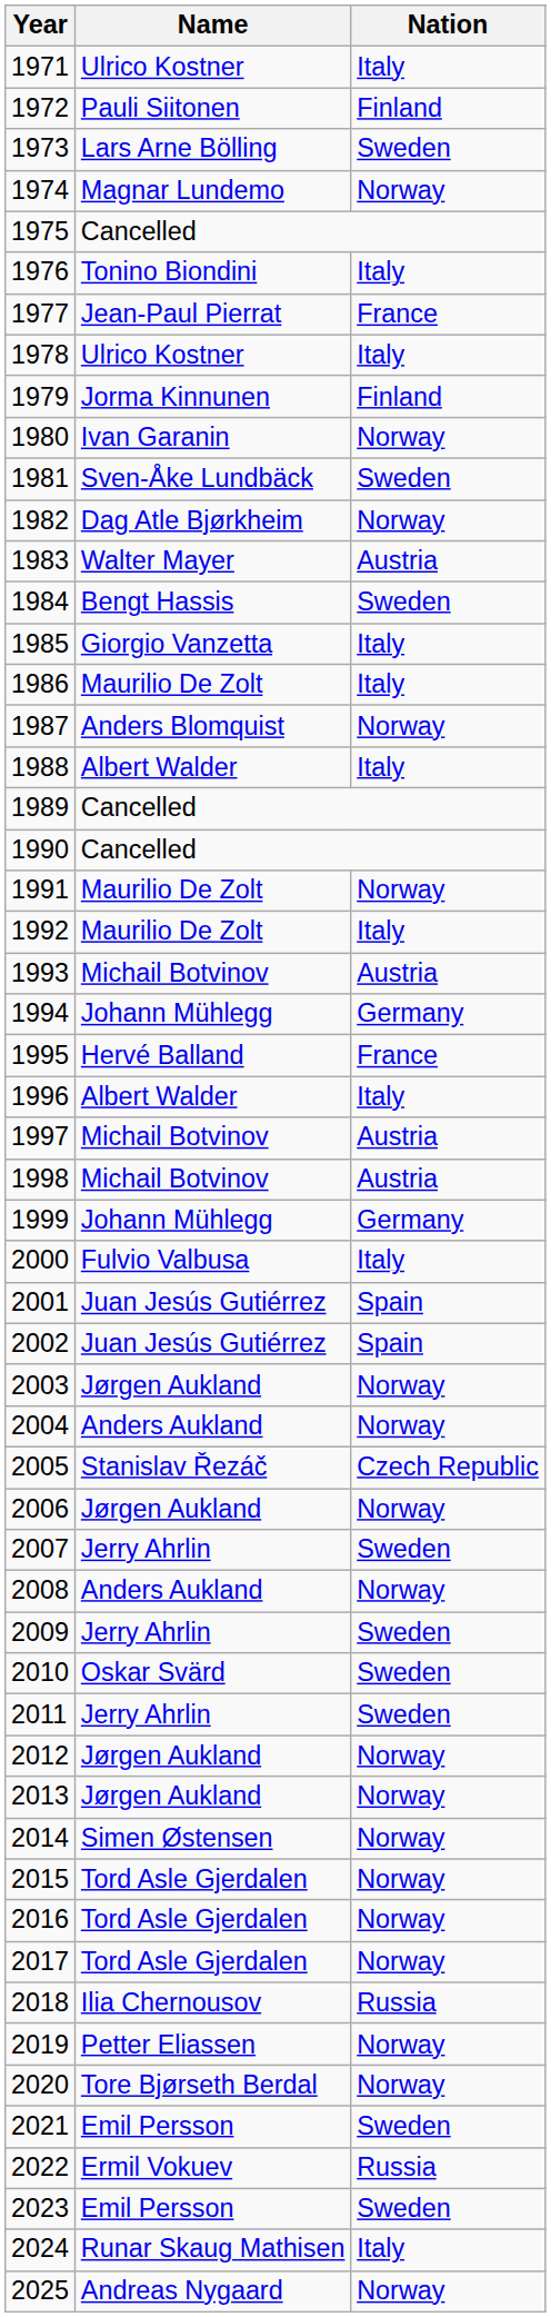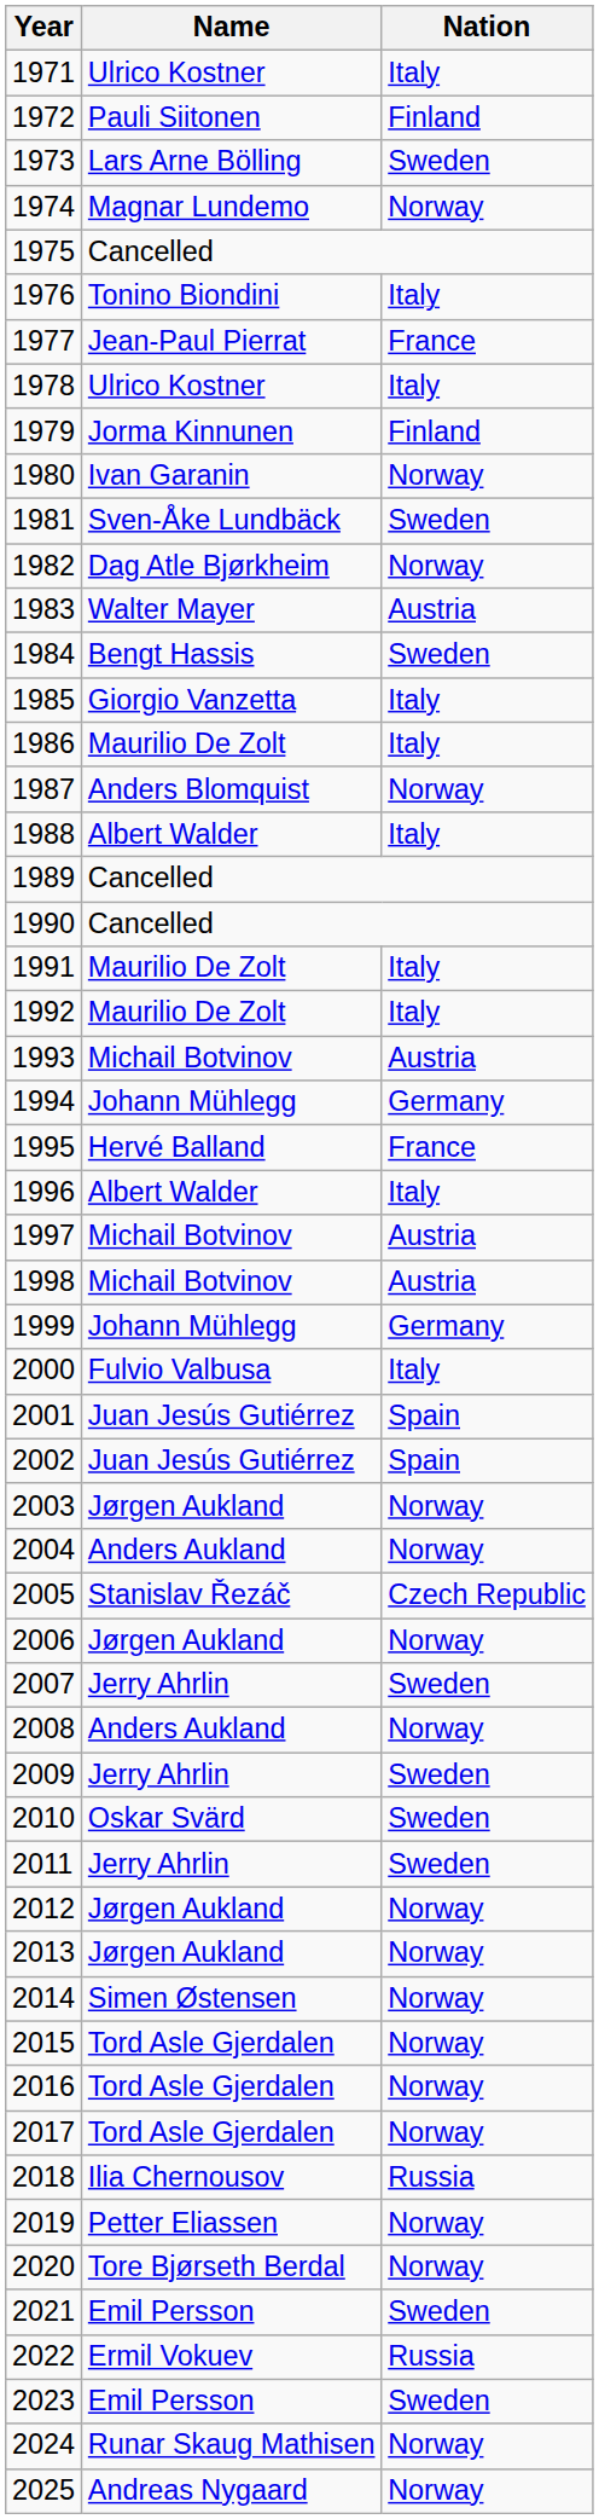 <table class="wikitable sortable">
 <tr>
 <th>Year</th>
 <th>Name</th>
 <th>Nation</th>
 </tr>
 <tr>
 <td>1971</td>
 <td><a href='#'>Ulrico Kostner</a></td>
 <td> <a href='#'>Italy</a></td>
 </tr>
 <tr>
 <td>1972</td>
 <td><a href='#'>Pauli Siitonen</a></td>
 <td> <a href='#'>Finland</a></td>
 </tr>
 <tr>
 <td>1973</td>
 <td><a href='#'>Lars Arne Bölling</a></td>
 <td> <a href='#'>Sweden</a></td>
 </tr>
 <tr>
 <td>1974</td>
 <td><a href='#'>Magnar Lundemo</a></td>
 <td> <a href='#'>Norway</a></td>
 </tr>
 <tr>
 <td>1975</td>
 <td colspan=3>Cancelled</td>
 </tr>
 <tr>
 <td>1976</td>
 <td><a href='#'>Tonino Biondini</a></td>
 <td> <a href='#'>Italy</a></td>
 </tr>
 <tr>
 <td>1977</td>
 <td><a href='#'>Jean-Paul Pierrat</a></td>
 <td> <a href='#'>France</a></td>
 </tr>
 <tr>
 <td>1978</td>
 <td><a href='#'>Ulrico Kostner</a></td>
 <td> <a href='#'>Italy</a></td>
 </tr>
 <tr>
 <td>1979</td>
 <td><a href='#'>Jorma Kinnunen</a></td>
 <td> <a href='#'>Finland</a></td>
 </tr>
 <tr>
 <td>1980</td>
 <td><a href='#'>Ivan Garanin</a></td>
 <td> <a href='#'>Norway</a></td>
 </tr>
 <tr>
 <td>1981</td>
 <td><a href='#'>Sven-Åke Lundbäck</a></td>
 <td> <a href='#'>Sweden</a></td>
 </tr>
 <tr 0>
 <td>1982</td>
 <td><a href='#'>Dag Atle Bjørkheim</a></td>
 <td> <a href='#'>Norway</a></td>
 </tr>
 <tr>
 <td>1983</td>
 <td><a href='#'>Walter Mayer</a></td>
 <td> <a href='#'>Austria</a></td>
 </tr>
 <tr>
 <td>1984</td>
 <td><a href='#'>Bengt Hassis</a></td>
 <td> <a href='#'>Sweden</a></td>
 </tr>
 <tr>
 <td>1985</td>
 <td><a href='#'>Giorgio Vanzetta</a></td>
 <td> <a href='#'>Italy</a></td>
 </tr>
 <tr>
 <td>1986</td>
 <td><a href='#'>Maurilio De Zolt</a></td>
 <td> <a href='#'>Italy</a></td>
 </tr>
 <tr>
 <td>1987</td>
 <td><a href='#'>Anders Blomquist</a></td>
 <td> <a href='#'>Norway</a></td>
 </tr>
 <tr>
 <td valign=top>1988</td>
 <td><a href='#'>Albert Walder</a></td>
 <td> <a href='#'>Italy</a></td>
 </tr>
 <tr>
 <td>1989</td>
 <td colspan=3>Cancelled</td>
 </tr>
 <tr>
 <td>1990</td>
 <td colspan=3>Cancelled</td>
 </tr>
 <tr>
 <td>1991</td>
 <td><a href='#'>Maurilio De Zolt</a></td>
-<td> <a href='#'>Norway</a></td>
+<td> <a href='#'>Italy</a></td>
 </tr>
 <tr>
 <td>1992</td>
 <td><a href='#'>Maurilio De Zolt</a></td>
 <td> <a href='#'>Italy</a></td>
 </tr>
 <tr>
 <td>1993</td>
 <td><a href='#'>Michail Botvinov</a></td>
 <td> <a href='#'>Austria</a></td>
 </tr>
 <tr>
 <td>1994</td>
 <td><a href='#'>Johann Mühlegg</a></td>
 <td> <a href='#'>Germany</a></td>
 </tr>
 <tr>
 <td>1995</td>
 <td><a href='#'>Hervé Balland</a></td>
 <td> <a href='#'>France</a></td>
 </tr>
 <tr>
 <td>1996</td>
 <td><a href='#'>Albert Walder</a></td>
 <td> <a href='#'>Italy</a></td>
 </tr>
 <tr>
 <td>1997</td>
 <td><a href='#'>Michail Botvinov</a></td>
 <td> <a href='#'>Austria</a></td>
 </tr>
 <tr>
 <td>1998</td>
 <td><a href='#'>Michail Botvinov</a></td>
 <td> <a href='#'>Austria</a></td>
 </tr>
 <tr>
 <td>1999</td>
 <td><a href='#'>Johann Mühlegg</a></td>
 <td> <a href='#'>Germany</a></td>
 </tr>
 <tr>
 <td>2000</td>
 <td><a href='#'>Fulvio Valbusa</a></td>
 <td> <a href='#'>Italy</a></td>
 </tr>
 <tr>
 <td>2001</td>
 <td><a href='#'>Juan Jesús Gutiérrez</a></td>
 <td> <a href='#'>Spain</a></td>
 </tr>
 <tr>
 <td>2002</td>
 <td><a href='#'>Juan Jesús Gutiérrez</a></td>
 <td> <a href='#'>Spain</a></td>
 </tr>
 <tr>
 <td>2003</td>
 <td><a href='#'>Jørgen Aukland</a></td>
 <td> <a href='#'>Norway</a></td>
 </tr>
 <tr>
 <td>2004</td>
 <td><a href='#'>Anders Aukland</a></td>
 <td> <a href='#'>Norway</a></td>
 </tr>
 <tr>
 <td>2005</td>
 <td><a href='#'>Stanislav Řezáč</a></td>
 <td> <a href='#'>Czech Republic</a></td>
 </tr>
 <tr>
 <td>2006</td>
 <td><a href='#'>Jørgen Aukland</a></td>
 <td> <a href='#'>Norway</a></td>
 </tr>
 <tr>
 <td>2007</td>
 <td><a href='#'>Jerry Ahrlin</a></td>
 <td> <a href='#'>Sweden</a></td>
 </tr>
 <tr>
 <td>2008</td>
 <td><a href='#'>Anders Aukland</a></td>
 <td> <a href='#'>Norway</a></td>
 </tr>
 <tr>
 <td>2009</td>
 <td><a href='#'>Jerry Ahrlin</a></td>
 <td> <a href='#'>Sweden</a></td>
 </tr>
 <tr>
 <td>2010</td>
 <td><a href='#'>Oskar Svärd</a></td>
 <td> <a href='#'>Sweden</a></td>
 </tr>
 <tr>
 <td>2011</td>
 <td><a href='#'>Jerry Ahrlin</a></td>
 <td> <a href='#'>Sweden</a></td>
 </tr>
 <tr>
 <td>2012</td>
 <td><a href='#'>Jørgen Aukland</a></td>
 <td> <a href='#'>Norway</a></td>
 </tr>
 <tr>
 <td>2013</td>
 <td><a href='#'>Jørgen Aukland</a></td>
 <td> <a href='#'>Norway</a></td>
 </tr>
 <tr>
 <td>2014</td>
 <td><a href='#'>Simen Østensen</a></td>
 <td> <a href='#'>Norway</a></td>
 </tr>
 <tr>
 <td>2015</td>
 <td><a href='#'>Tord Asle Gjerdalen</a></td>
 <td> <a href='#'>Norway</a></td>
 </tr>
 <tr>
 <td>2016</td>
 <td><a href='#'>Tord Asle Gjerdalen</a></td>
 <td> <a href='#'>Norway</a></td>
 </tr>
 <tr>
 <td>2017</td>
 <td><a href='#'>Tord Asle Gjerdalen</a></td>
 <td> <a href='#'>Norway</a></td>
 </tr>
 <tr>
 <td>2018</td>
 <td><a href='#'>Ilia Chernousov</a></td>
 <td> <a href='#'>Russia</a></td>
 </tr>
 <tr>
 <td>2019</td>
 <td><a href='#'>Petter Eliassen</a></td>
 <td> <a href='#'>Norway</a></td>
 </tr>
 <tr>
 <td>2020</td>
 <td><a href='#'>Tore Bjørseth Berdal</a></td>
 <td> <a href='#'>Norway</a></td>
 </tr>
 <tr>
 <td>2021</td>
 <td><a href='#'>Emil Persson</a></td>
 <td> <a href='#'>Sweden</a></td>
 </tr>
 <tr>
 <td>2022</td>
 <td><a href='#'>Ermil Vokuev</a></td>
 <td> <a href='#'>Russia</a></td>
 </tr>
 <tr>
 <td>2023</td>
 <td><a href='#'>Emil Persson</a></td>
 <td> <a href='#'>Sweden</a></td>
 </tr>
 <tr>
 <td>2024</td>
 <td><a href='#'>Runar Skaug Mathisen</a></td>
-<td> <a href='#'>Italy</a></td>
+<td> <a href='#'>Norway</a></td>
 </tr>
 <tr>
 <td>2025</td>
 <td><a href='#'>Andreas Nygaard</a></td>
 <td> <a href='#'>Norway</a></td>
 </tr>
 </table>
